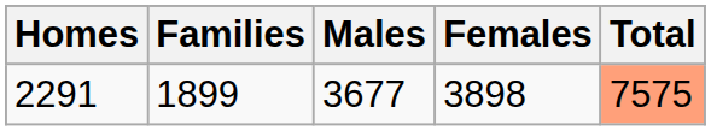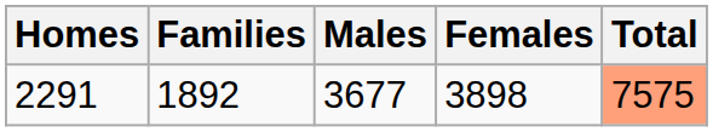 <table class="wikitable">
 <tr>
 <th>Homes</th>
 <th>Families</th>
 <th>Males</th>
 <th>Females</th>
 <th>Total</th>
 </tr>
 <tr>
 <td>2291</td>
-<td>1899</td>
+<td>1892</td>
 <td>3677</td>
 <td>3898</td>
 <td style="background: lightsalmon;">7575</td>
 </tr>
 </table>
